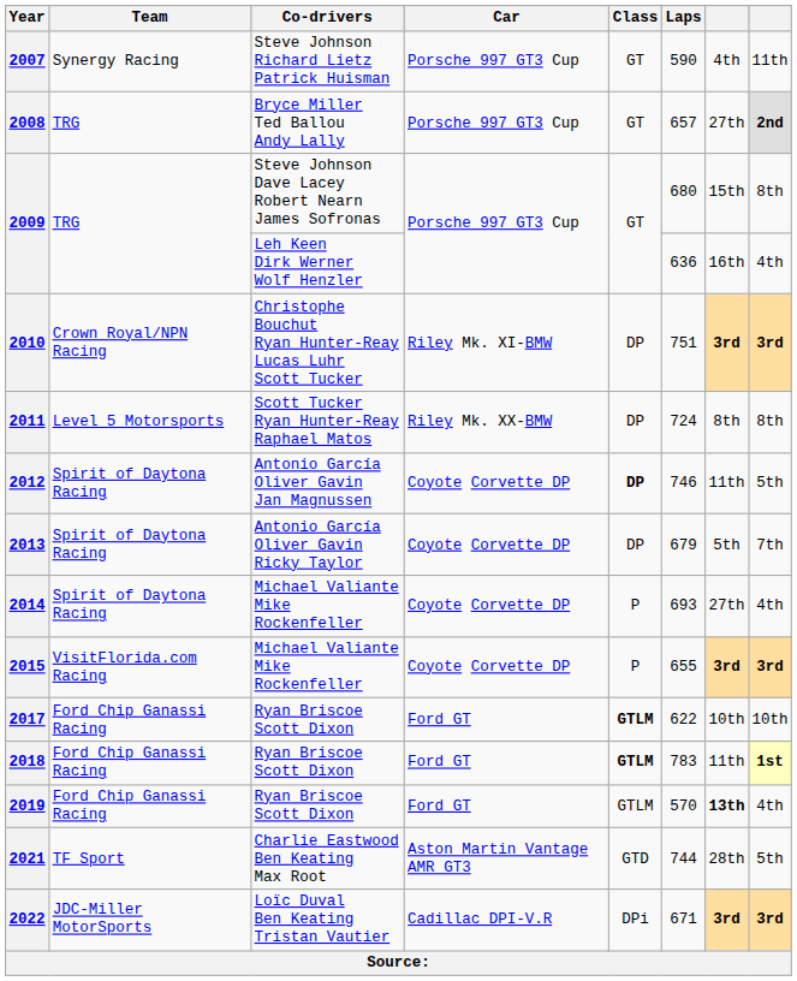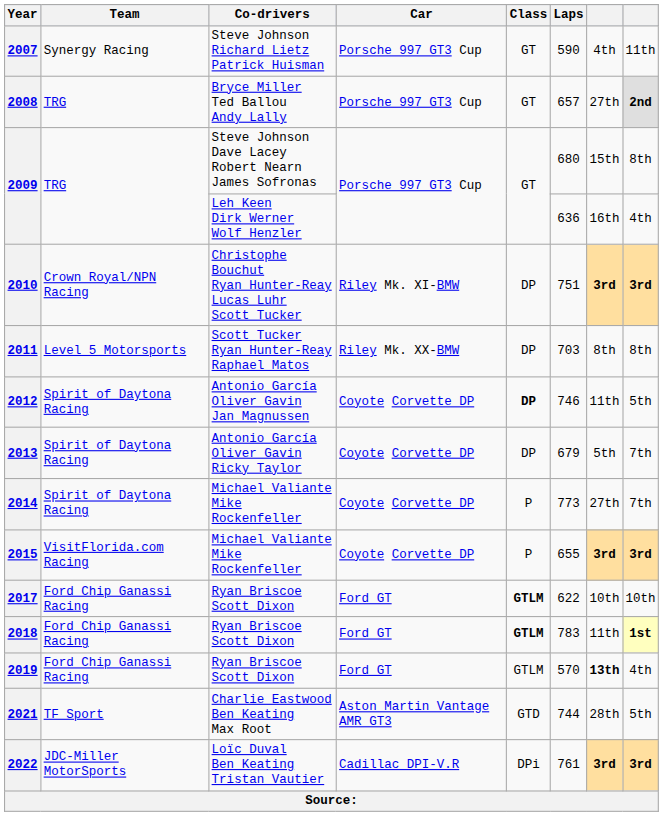 <table class="wikitable" style="text-align:center; font-size:90%;">
 <tr style="background:#ABBBDD;">
 <th>Year</th>
 <th>Team</th>
 <th>Co-drivers</th>
 <th>Car</th>
 <th>Class</th>
 <th>Laps</th>
 <th></th>
 <th></th>
 </tr>
 <tr>
 <th><a href='#'>2007</a></th>
 <td align="left"> Synergy Racing</td>
 <td align="left"> Steve Johnson<br> <a href='#'>Richard Lietz</a><br> <a href='#'>Patrick Huisman</a></td>
 <td align="left"><a href='#'>Porsche 997 GT3</a> Cup</td>
 <td>GT</td>
 <td>590</td>
 <td>4th</td>
 <td>11th</td>
 </tr>
 <tr>
 <th><a href='#'>2008</a></th>
 <td align="left"> <a href='#'>TRG</a></td>
 <td align="left"> <a href='#'>Bryce Miller</a><br> Ted Ballou<br> <a href='#'>Andy Lally</a></td>
 <td align="left"><a href='#'>Porsche 997 GT3</a> Cup</td>
 <td>GT</td>
 <td>657</td>
 <td>27th</td>
 <td style="background:#DFDFDF;"><strong>2nd</strong></td>
 </tr>
 <tr>
 <th rowspan=2><a href='#'>2009</a></th>
 <td rowspan=2 align="left"> <a href='#'>TRG</a></td>
 <td align="left"> Steve Johnson<br> Dave Lacey<br> Robert Nearn<br> James Sofronas</td>
 <td rowspan=2 align="left"><a href='#'>Porsche 997 GT3</a> Cup</td>
 <td rowspan=2>GT</td>
 <td>680</td>
 <td>15th</td>
 <td>8th</td>
 </tr>
 <tr>
 <td align="left"> <a href='#'>Leh Keen</a><br> <a href='#'>Dirk Werner</a><br> <a href='#'>Wolf Henzler</a></td>
 <td>636</td>
 <td>16th</td>
 <td>4th</td>
 </tr>
 <tr>
 <th><a href='#'>2010</a></th>
 <td align="left"> <a href='#'>Crown Royal/NPN Racing</a></td>
 <td align="left"> <a href='#'>Christophe Bouchut</a><br> <a href='#'>Ryan Hunter-Reay</a><br> <a href='#'>Lucas Luhr</a><br> <a href='#'>Scott Tucker</a></td>
 <td align="left"><a href='#'>Riley</a> Mk. XI-<a href='#'>BMW</a></td>
 <td>DP</td>
 <td>751</td>
 <td style="background:#FFDF9F;"><strong>3rd</strong></td>
 <td style="background:#FFDF9F;"><strong>3rd</strong></td>
 </tr>
 <tr>
 <th><a href='#'>2011</a></th>
 <td align="left"> <a href='#'>Level 5 Motorsports</a></td>
 <td align="left"> <a href='#'>Scott Tucker</a><br> <a href='#'>Ryan Hunter-Reay</a><br> <a href='#'>Raphael Matos</a></td>
 <td align="left"><a href='#'>Riley</a> Mk. XX-<a href='#'>BMW</a></td>
 <td>DP</td>
-<td>724</td>
+<td>703</td>
 <td>8th</td>
 <td>8th</td>
 </tr>
 <tr>
 <th><a href='#'>2012</a></th>
 <td align="left"> <a href='#'>Spirit of Daytona Racing</a></td>
 <td align="left"> <a href='#'>Antonio García</a><br> <a href='#'>Oliver Gavin</a><br> <a href='#'>Jan Magnussen</a></td>
 <td align="left"><a href='#'>Coyote</a> <a href='#'>Corvette DP</a></td>
 <td><strong>DP</strong></td>
 <td>746</td>
 <td>11th</td>
 <td>5th</td>
 </tr>
 <tr>
 <th><a href='#'>2013</a></th>
 <td align="left"> <a href='#'>Spirit of Daytona Racing</a></td>
 <td align="left"> <a href='#'>Antonio García</a><br> <a href='#'>Oliver Gavin</a><br> <a href='#'>Ricky Taylor</a></td>
 <td align="left"><a href='#'>Coyote</a> <a href='#'>Corvette DP</a></td>
 <td>DP</td>
 <td>679</td>
 <td>5th</td>
 <td>7th</td>
 </tr>
 <tr>
 <th><a href='#'>2014</a></th>
 <td align="left"> <a href='#'>Spirit of Daytona Racing</a></td>
 <td align="left"> <a href='#'>Michael Valiante</a><br> <a href='#'>Mike Rockenfeller</a></td>
 <td align="left"><a href='#'>Coyote</a> <a href='#'>Corvette DP</a></td>
 <td>P</td>
-<td>693</td>
+<td>773</td>
 <td>27th</td>
-<td>4th</td>
+<td>7th</td>
 </tr>
 <tr>
 <th><a href='#'>2015</a></th>
 <td align="left"> <a href='#'>VisitFlorida.com Racing</a></td>
 <td align="left"> <a href='#'>Michael Valiante</a><br> <a href='#'>Mike Rockenfeller</a></td>
 <td align="left"><a href='#'>Coyote</a> <a href='#'>Corvette DP</a></td>
 <td>P</td>
 <td>655</td>
 <td style="background:#FFDF9F;"><strong>3rd</strong></td>
 <td style="background:#FFDF9F;"><strong>3rd</strong></td>
 </tr>
 <tr>
 <th><a href='#'>2017</a></th>
 <td align="left"> <a href='#'>Ford Chip Ganassi Racing</a></td>
 <td align="left"> <a href='#'>Ryan Briscoe</a><br> <a href='#'>Scott Dixon</a></td>
 <td align="left"><a href='#'>Ford GT</a></td>
 <td><strong>GTLM</strong></td>
 <td>622</td>
 <td>10th</td>
 <td>10th</td>
 </tr>
 <tr>
 <th><a href='#'>2018</a></th>
 <td align="left"> <a href='#'>Ford Chip Ganassi Racing</a></td>
 <td align="left"> <a href='#'>Ryan Briscoe</a><br> <a href='#'>Scott Dixon</a></td>
 <td align="left"><a href='#'>Ford GT</a></td>
 <td><strong>GTLM</strong></td>
 <td>783</td>
 <td>11th</td>
 <td style="background:#FFFFBF;"><strong>1st</strong></td>
 </tr>
 <tr>
 <th><a href='#'>2019</a></th>
 <td align="left"> <a href='#'>Ford Chip Ganassi Racing</a></td>
 <td align="left"> <a href='#'>Ryan Briscoe</a><br> <a href='#'>Scott Dixon</a></td>
 <td align="left"><a href='#'>Ford GT</a></td>
 <td>GTLM</td>
 <td>570</td>
 <td><strong>13th</strong></td>
 <td>4th</td>
 </tr>
 <tr>
 <th><a href='#'>2021</a></th>
 <td align="left"> <a href='#'>TF Sport</a></td>
 <td align="left"> <a href='#'>Charlie Eastwood</a><br> <a href='#'>Ben Keating</a><br> Max Root</td>
 <td align="left"><a href='#'>Aston Martin Vantage AMR GT3</a></td>
 <td>GTD</td>
 <td>744</td>
 <td>28th</td>
 <td>5th</td>
 </tr>
 <tr>
 <th><a href='#'>2022</a></th>
 <td align="left"> <a href='#'>JDC-Miller MotorSports</a></td>
 <td align="left"> <a href='#'>Loïc Duval</a><br> <a href='#'>Ben Keating</a><br> <a href='#'>Tristan Vautier</a></td>
 <td align="left"><a href='#'>Cadillac DPI-V.R</a></td>
 <td>DPi</td>
-<td>671</td>
+<td>761</td>
 <td style="background:#FFDF9F;"><strong>3rd</strong></td>
 <td style="background:#FFDF9F;"><strong>3rd</strong></td>
 </tr>
 <tr>
 <th colspan="8">Source:</th>
 </tr>
 </table>
